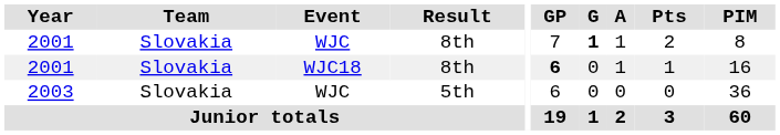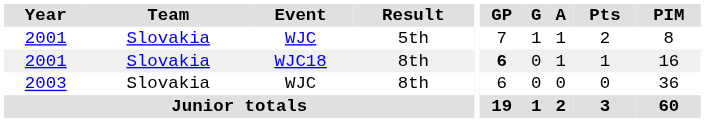 <table border="0" cellpadding="1" cellspacing="0" ID="Table3" style="text-align:center; width:40em">
 <tr ALIGN="center" bgcolor="#e0e0e0">
 <th>Year</th>
 <th>Team</th>
 <th>Event</th>
 <th>Result</th>
 <th rowspan="99" bgcolor="#ffffff"></th>
 <th>GP</th>
 <th>G</th>
 <th>A</th>
 <th>Pts</th>
 <th>PIM</th>
 </tr>
 <tr>
 <td><a href='#'>2001</a></td>
 <td><a href='#'>Slovakia</a></td>
 <td><a href='#'>WJC</a></td>
-<td>8th</td>
+<td>5th</td>
 <td>7</td>
-<td><strong>1</strong></td>
+<td>1</td>
 <td>1</td>
 <td>2</td>
 <td>8</td>
 </tr>
 <tr bgcolor="#f0f0f0">
 <td><a href='#'>2001</a></td>
 <td><a href='#'>Slovakia</a></td>
 <td><a href='#'>WJC18</a></td>
 <td>8th</td>
 <td><strong>6</strong></td>
 <td>0</td>
 <td>1</td>
 <td>1</td>
 <td>16</td>
 </tr>
 <tr>
 <td><a href='#'>2003</a></td>
 <td>Slovakia</td>
 <td>WJC</td>
-<td>5th</td>
+<td>8th</td>
 <td>6</td>
 <td>0</td>
 <td>0</td>
 <td>0</td>
 <td>36</td>
 </tr>
 <tr bgcolor="#e0e0e0">
 <th colspan="4">Junior totals</th>
 <th>19</th>
 <th>1</th>
 <th>2</th>
 <th>3</th>
 <th>60</th>
 </tr>
 </table>
